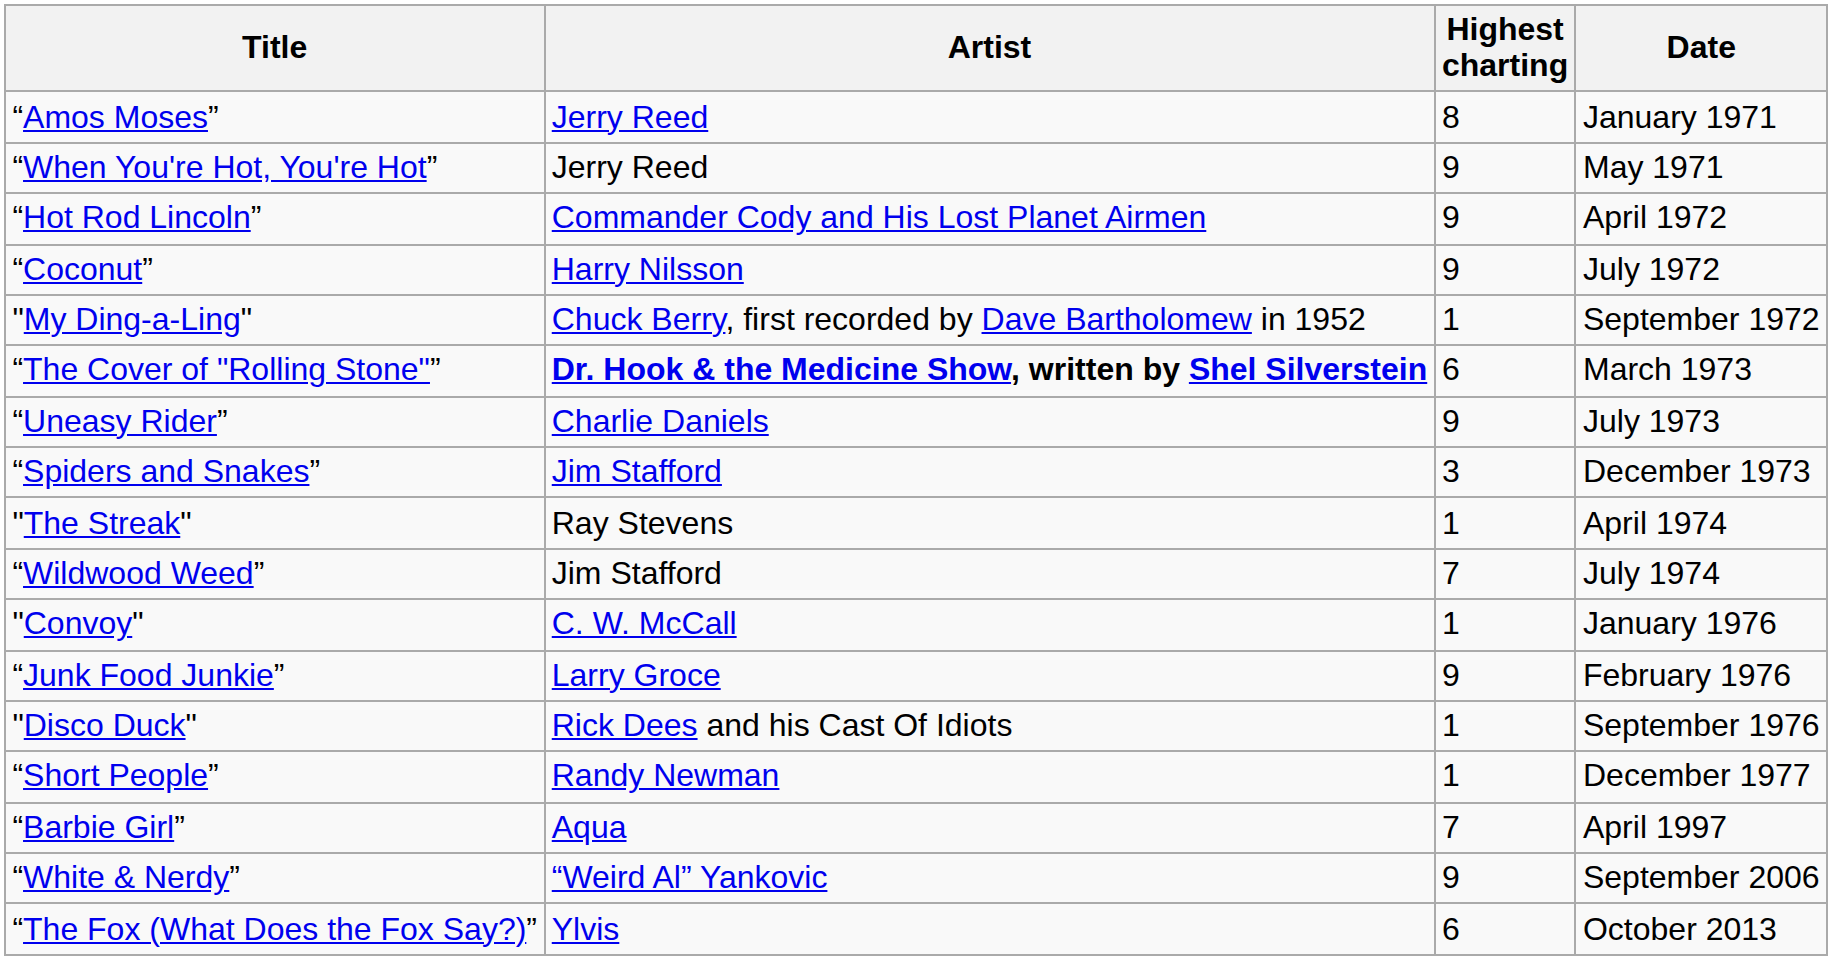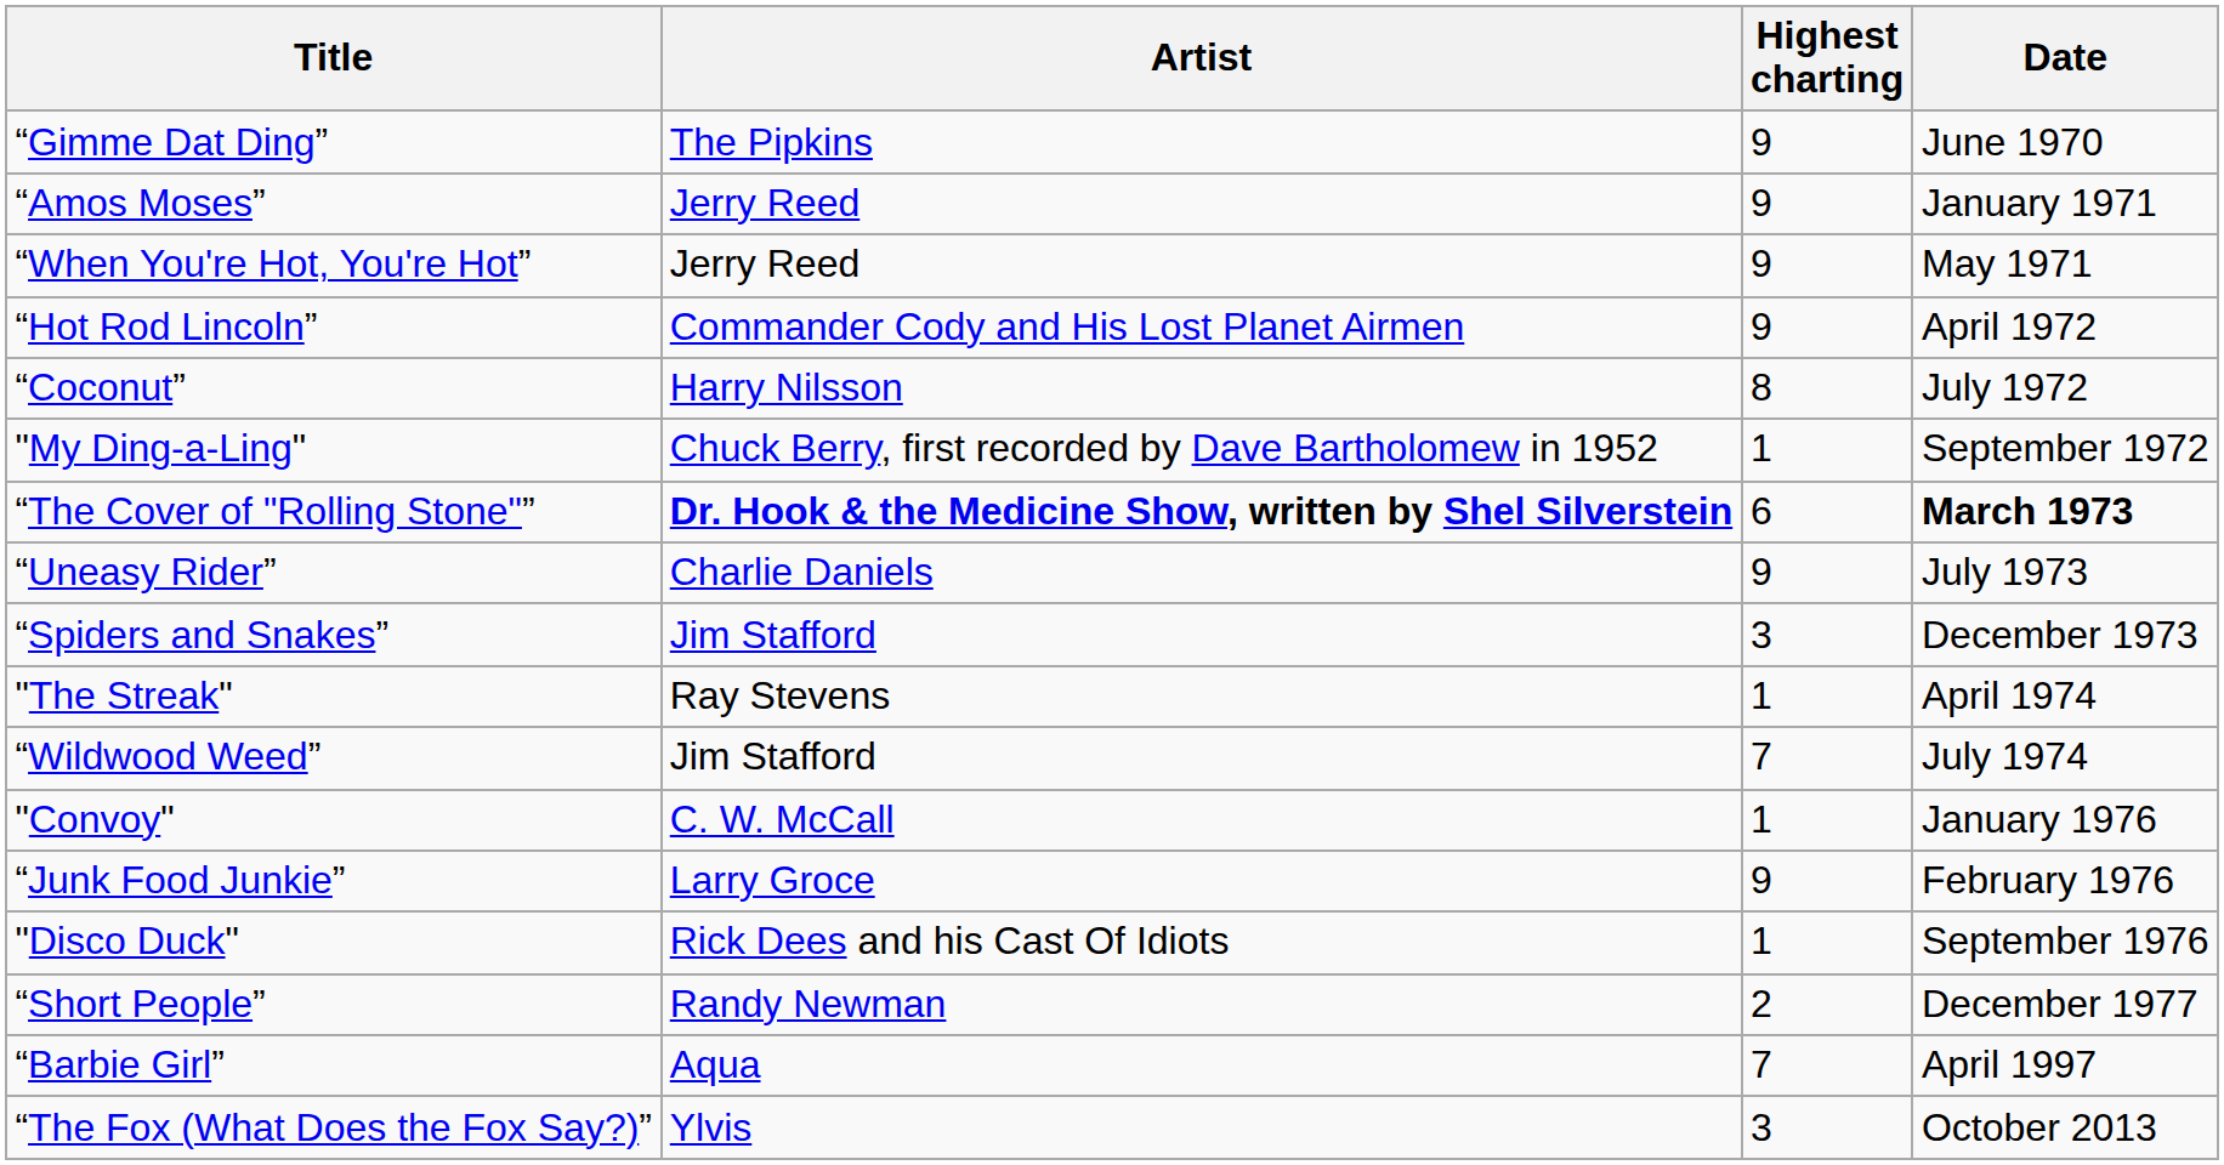 <table class="wikitable sortable">
 <tr>
 <th>Title</th>
 <th>Artist</th>
 <th>Highest<br>charting</th>
 <th>Date</th>
 </tr>
 <tr>
+<td>“<a href='#'>Gimme Dat Ding</a>”</td>
+<td><a href='#'>The Pipkins</a></td>
+<td>9</td>
+<td>June 1970</td>
+</tr>
+<tr>
 <td>“<a href='#'>Amos Moses</a>”</td>
 <td><a href='#'>Jerry Reed</a></td>
-<td>8</td>
+<td>9</td>
 <td>January 1971</td>
 </tr>
 <tr>
 <td>“<a href='#'>When You're Hot, You're Hot</a>”</td>
 <td>Jerry Reed</td>
 <td>9</td>
 <td>May 1971</td>
 </tr>
 <tr>
 <td>“<a href='#'>Hot Rod Lincoln</a>”</td>
 <td><a href='#'>Commander Cody and His Lost Planet Airmen</a></td>
 <td>9</td>
 <td>April 1972</td>
 </tr>
 <tr>
 <td>“<a href='#'>Coconut</a>”</td>
 <td><a href='#'>Harry Nilsson</a></td>
-<td>9</td>
+<td>8</td>
 <td>July 1972</td>
 </tr>
 <tr>
 <td>"<a href='#'>My Ding-a-Ling</a>"</td>
 <td><a href='#'>Chuck Berry</a>, first recorded by <a href='#'>Dave Bartholomew</a> in 1952</td>
 <td>1</td>
 <td>September 1972</td>
 </tr>
 <tr>
 <td>“<a href='#'>The Cover of "Rolling Stone"</a>”</td>
 <td><strong><a href='#'>Dr. Hook & the Medicine Show</a>, written by <a href='#'>Shel Silverstein</a></strong></td>
 <td>6</td>
-<td>March 1973</td>
+<td><strong>March 1973</strong></td>
 </tr>
 <tr>
 <td>“<a href='#'>Uneasy Rider</a>”</td>
 <td><a href='#'>Charlie Daniels</a></td>
 <td>9</td>
 <td>July 1973</td>
 </tr>
 <tr>
 <td>“<a href='#'>Spiders and Snakes</a>”</td>
 <td><a href='#'>Jim Stafford</a></td>
 <td>3</td>
 <td>December 1973</td>
 </tr>
 <tr>
 <td>"<a href='#'>The Streak</a>"</td>
 <td>Ray Stevens</td>
 <td>1</td>
 <td>April 1974</td>
 </tr>
 <tr>
 <td>“<a href='#'>Wildwood Weed</a>”</td>
 <td>Jim Stafford</td>
 <td>7</td>
 <td>July 1974</td>
 </tr>
 <tr>
 <td>"<a href='#'>Convoy</a>"</td>
 <td><a href='#'>C. W. McCall</a></td>
 <td>1</td>
 <td>January 1976</td>
 </tr>
 <tr>
 <td>“<a href='#'>Junk Food Junkie</a>”</td>
 <td><a href='#'>Larry Groce</a></td>
 <td>9</td>
 <td>February 1976</td>
 </tr>
 <tr>
 <td>"<a href='#'>Disco Duck</a>"</td>
 <td><a href='#'>Rick Dees</a> and his Cast Of Idiots</td>
 <td>1</td>
 <td>September 1976</td>
 </tr>
 <tr>
 <td>“<a href='#'>Short People</a>”</td>
 <td><a href='#'>Randy Newman</a></td>
-<td>1</td>
+<td>2</td>
 <td>December 1977</td>
 </tr>
 <tr>
 <td>“<a href='#'>Barbie Girl</a>”</td>
 <td><a href='#'>Aqua</a></td>
 <td>7</td>
 <td>April 1997</td>
 </tr>
 <tr>
-<td>“<a href='#'>White & Nerdy</a>”</td>
-<td><a href='#'>“Weird Al” Yankovic</a></td>
-<td>9</td>
-<td>September 2006</td>
-</tr>
-<tr>
 <td>“<a href='#'>The Fox (What Does the Fox Say?)</a>”</td>
 <td><a href='#'>Ylvis</a></td>
-<td>6</td>
+<td>3</td>
 <td>October 2013</td>
 </tr>
 <tr>
 </tr>
 </table>
